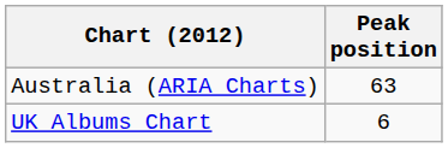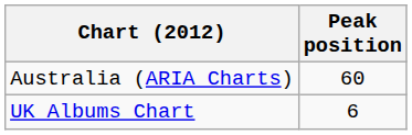 <table class="wikitable sortable">
 <tr>
 <th align="left">Chart (2012)</th>
 <th style="text-align:center;">Peak<br>position</th>
 </tr>
 <tr>
 <td>Australia (<a href='#'>ARIA Charts</a>)</td>
-<td style="text-align:center;">63</td>
+<td style="text-align:center;">60</td>
 </tr>
 <tr>
 <td align="left"><a href='#'>UK Albums Chart</a></td>
 <td style="text-align:center;">6</td>
 </tr>
 </table>
